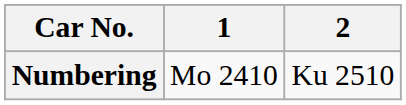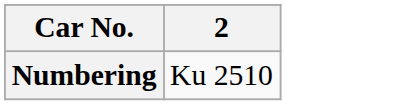 <table class="wikitable">
 <tr>
 <th>Car No.</th>
-<th>1</th>
 <th>2</th>
 </tr>
 <tr>
 <th>Numbering</th>
-<td>Mo 2410</td>
 <td>Ku 2510</td>
 </tr>
 </table>
